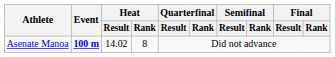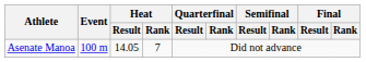 <table class=wikitable style=font-size:90%>
 <tr>
 <th rowspan=2>Athlete</th>
 <th rowspan=2>Event</th>
 <th colspan=2>Heat</th>
 <th colspan=2>Quarterfinal</th>
 <th colspan=2>Semifinal</th>
 <th colspan=2>Final</th>
 </tr>
 <tr style=font-size:95%>
 <th>Result</th>
 <th>Rank</th>
 <th>Result</th>
 <th>Rank</th>
 <th>Result</th>
 <th>Rank</th>
 <th>Result</th>
 <th>Rank</th>
 </tr>
 <tr align=center>
 <td align=left><a href='#'>Asenate Manoa</a></td>
-<td align=left><strong><a href='#'>100 m</a></strong></td>
-<td>14.02 <strong></strong></td>
-<td>8</td>
+<td align=left><a href='#'>100 m</a></td>
+<td>14.05 <strong></strong></td>
+<td>7</td>
 <td colspan=6>Did not advance</td>
 </tr>
 </table>
